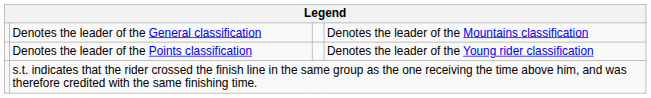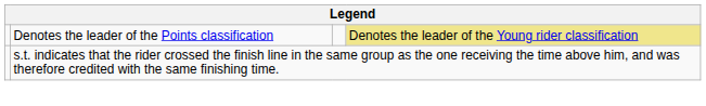 <table class="wikitable">
 <tr>
 <th colspan=4>Legend</th>
 </tr>
 <tr>
 <td></td>
-<td>Denotes the leader of the <a href='#'>General classification</a></td>
-<td></td>
-<td>Denotes the leader of the <a href='#'>Mountains classification</a></td>
-</tr>
-<tr>
-<td></td>
 <td>Denotes the leader of the <a href='#'>Points classification</a></td>
 <td> </td>
-<td>Denotes the leader of the <a href='#'>Young rider classification</a></td>
+<td style="background: khaki;">Denotes the leader of the <a href='#'>Young rider classification</a></td>
 </tr>
 <tr>
 <td></td>
 <td colspan=3>s.t. indicates that the rider crossed the finish line in the same group as the one receiving the time above him, and was therefore credited with the same finishing time.</td>
 </tr>
 </table>
